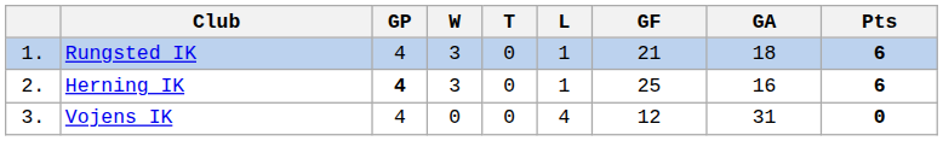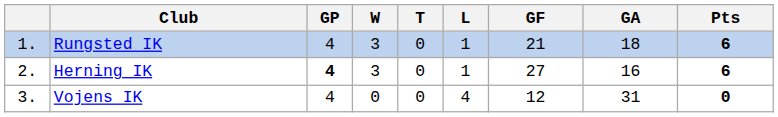 <table class="wikitable">
 <tr>
 <th width="30"></th>
 <th width="200">Club</th>
 <th width="30">GP</th>
 <th width="30">W</th>
 <th width="30">T</th>
 <th width="30">L</th>
 <th width="70">GF</th>
 <th width="70">GA</th>
 <th width="70">Pts</th>
 </tr>
 <tr bgcolor="#BCD2EE" align="center">
 <td>1.</td>
 <td align="left"><a href='#'>Rungsted IK</a></td>
 <td>4</td>
 <td>3</td>
 <td>0</td>
 <td>1</td>
 <td>21</td>
 <td>18</td>
 <td><strong>6</strong></td>
 </tr>
 <tr bgcolor="#FFFFFF" align="center">
 <td>2.</td>
 <td align="left"><a href='#'>Herning IK</a></td>
 <td><strong>4</strong></td>
 <td>3</td>
 <td>0</td>
 <td>1</td>
-<td>25</td>
+<td>27</td>
 <td>16</td>
 <td><strong>6</strong></td>
 </tr>
 <tr bgcolor="#FFFFFF" align="center">
 <td>3.</td>
 <td align="left"><a href='#'>Vojens IK</a></td>
 <td>4</td>
 <td>0</td>
 <td>0</td>
 <td>4</td>
 <td>12</td>
 <td>31</td>
 <td><strong>0</strong></td>
 </tr>
 </table>
